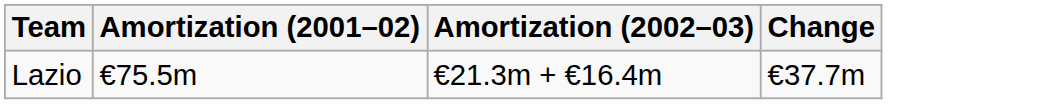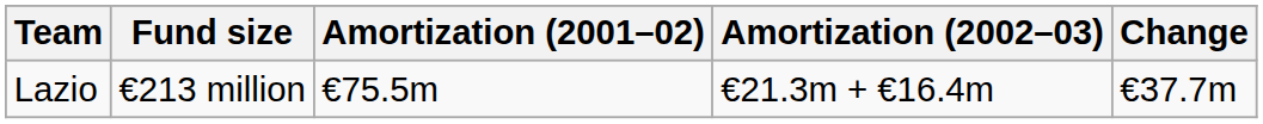 <table class="wikitable">
 <tr>
 <th>Team</th>
+<th>Fund size</th>
 <th>Amortization (2001–02)</th>
 <th>Amortization (2002–03)</th>
 <th>Change</th>
 </tr>
 <tr>
 <td>Lazio</td>
+<td>€213 million</td>
 <td>€75.5m</td>
 <td>€21.3m + €16.4m</td>
 <td> €37.7m</td>
 </tr>
 </table>
